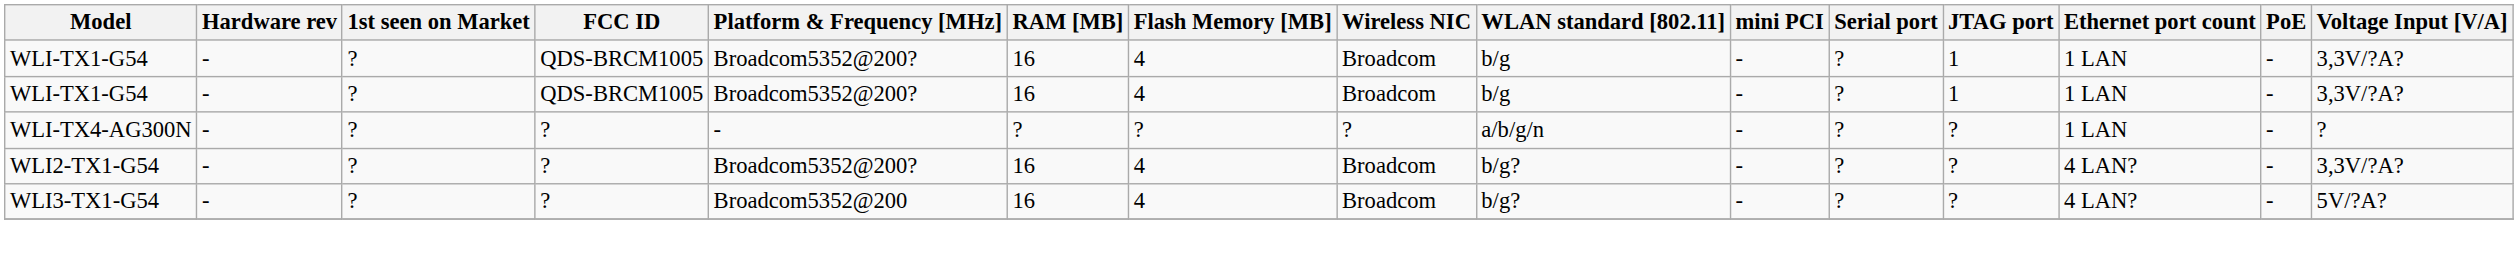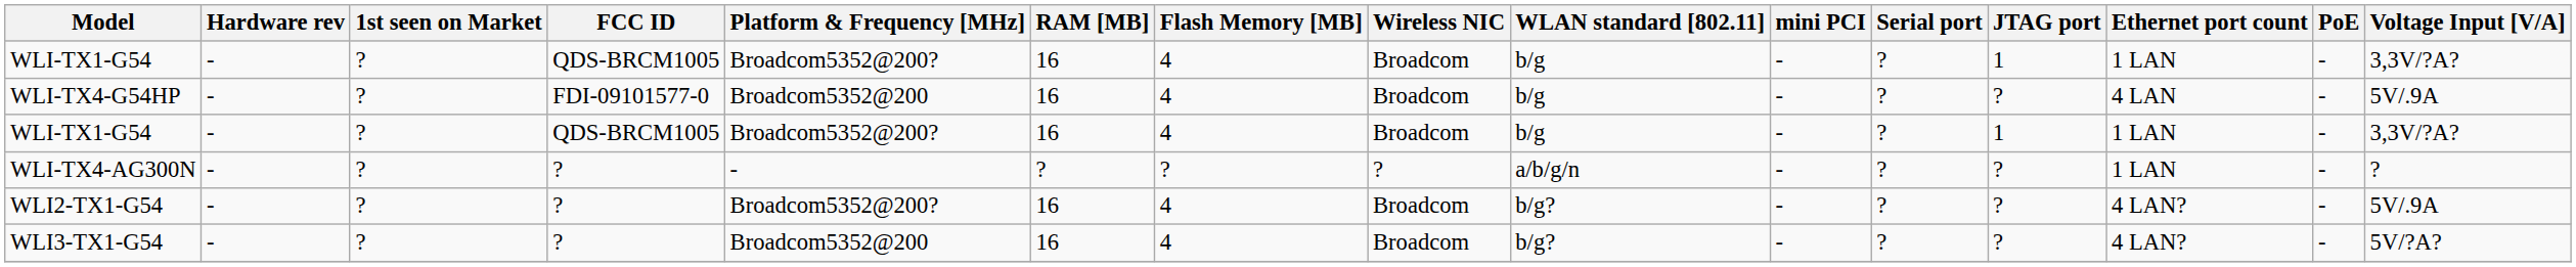 <table class="wikitable sortable">
 <tr>
 <th>Model</th>
 <th>Hardware rev</th>
 <th>1st seen on Market</th>
 <th>FCC ID</th>
 <th>Platform & Frequency [MHz]</th>
 <th>RAM [MB]</th>
 <th>Flash Memory [MB]</th>
 <th>Wireless NIC</th>
 <th>WLAN standard [802.11]</th>
 <th>mini PCI</th>
 <th>Serial port</th>
 <th>JTAG port</th>
 <th>Ethernet port count</th>
 <th>PoE</th>
 <th>Voltage Input [V/A]</th>
 </tr>
 <tr>
 <td>WLI-TX1-G54</td>
 <td>-</td>
 <td>?</td>
 <td>QDS-BRCM1005</td>
 <td>Broadcom5352@200?</td>
 <td>16</td>
 <td>4</td>
 <td>Broadcom</td>
 <td>b/g</td>
 <td>-</td>
 <td>?</td>
 <td>1</td>
 <td>1 LAN</td>
 <td>-</td>
 <td>3,3V/?A?</td>
+</tr>
+<tr>
+<td>WLI-TX4-G54HP</td>
+<td>-</td>
+<td>?</td>
+<td>FDI-09101577-0</td>
+<td>Broadcom5352@200</td>
+<td>16</td>
+<td>4</td>
+<td>Broadcom</td>
+<td>b/g</td>
+<td>-</td>
+<td>?</td>
+<td>?</td>
+<td>4 LAN</td>
+<td>-</td>
+<td>5V/.9A</td>
 </tr>
 <tr>
 <td>WLI-TX1-G54</td>
 <td>-</td>
 <td>?</td>
 <td>QDS-BRCM1005</td>
 <td>Broadcom5352@200?</td>
 <td>16</td>
 <td>4</td>
 <td>Broadcom</td>
 <td>b/g</td>
 <td>-</td>
 <td>?</td>
 <td>1</td>
 <td>1 LAN</td>
 <td>-</td>
 <td>3,3V/?A?</td>
 </tr>
 <tr>
 <td>WLI-TX4-AG300N</td>
 <td>-</td>
 <td>?</td>
 <td>?</td>
 <td>-</td>
 <td>?</td>
 <td>?</td>
 <td>?</td>
 <td>a/b/g/n</td>
 <td>-</td>
 <td>?</td>
 <td>?</td>
 <td>1 LAN</td>
 <td>-</td>
 <td>?</td>
 </tr>
 <tr>
 <td>WLI2-TX1-G54</td>
 <td>-</td>
 <td>?</td>
 <td>?</td>
 <td>Broadcom5352@200?</td>
 <td>16</td>
 <td>4</td>
 <td>Broadcom</td>
 <td>b/g?</td>
 <td>-</td>
 <td>?</td>
 <td>?</td>
 <td>4 LAN?</td>
 <td>-</td>
-<td>3,3V/?A?</td>
+<td>5V/.9A</td>
 </tr>
 <tr>
 <td>WLI3-TX1-G54</td>
 <td>-</td>
 <td>?</td>
 <td>?</td>
 <td>Broadcom5352@200</td>
 <td>16</td>
 <td>4</td>
 <td>Broadcom</td>
 <td>b/g?</td>
 <td>-</td>
 <td>?</td>
 <td>?</td>
 <td>4 LAN?</td>
 <td>-</td>
 <td>5V/?A?</td>
 </tr>
 <tr>
 </tr>
 </table>
